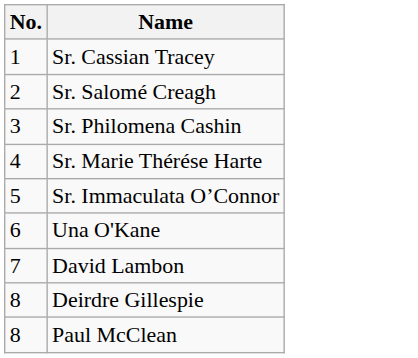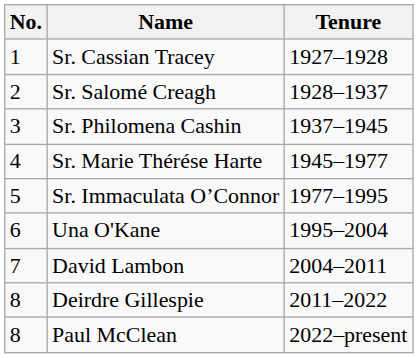 <table class="wikitable">
 <tr>
 <th>No.</th>
 <th>Name</th>
+<th>Tenure</th>
 </tr>
 <tr>
 <td>1</td>
 <td>Sr. Cassian Tracey</td>
+<td>1927–1928</td>
 </tr>
 <tr>
 <td>2</td>
 <td>Sr. Salomé Creagh</td>
+<td>1928–1937</td>
 </tr>
 <tr>
 <td>3</td>
 <td>Sr. Philomena Cashin</td>
+<td>1937–1945</td>
 </tr>
 <tr>
 <td>4</td>
 <td>Sr. Marie Thérése Harte</td>
+<td>1945–1977</td>
 </tr>
 <tr>
 <td>5</td>
 <td>Sr. Immaculata O’Connor</td>
+<td>1977–1995</td>
 </tr>
 <tr>
 <td>6</td>
 <td>Una O'Kane</td>
+<td>1995–2004</td>
 </tr>
 <tr>
 <td>7</td>
 <td>David Lambon</td>
+<td>2004–2011</td>
 </tr>
 <tr>
 <td>8</td>
 <td>Deirdre Gillespie</td>
+<td>2011–2022</td>
 </tr>
 <tr>
 <td>8</td>
 <td>Paul McClean</td>
+<td>2022–present</td>
 </tr>
 </table>
